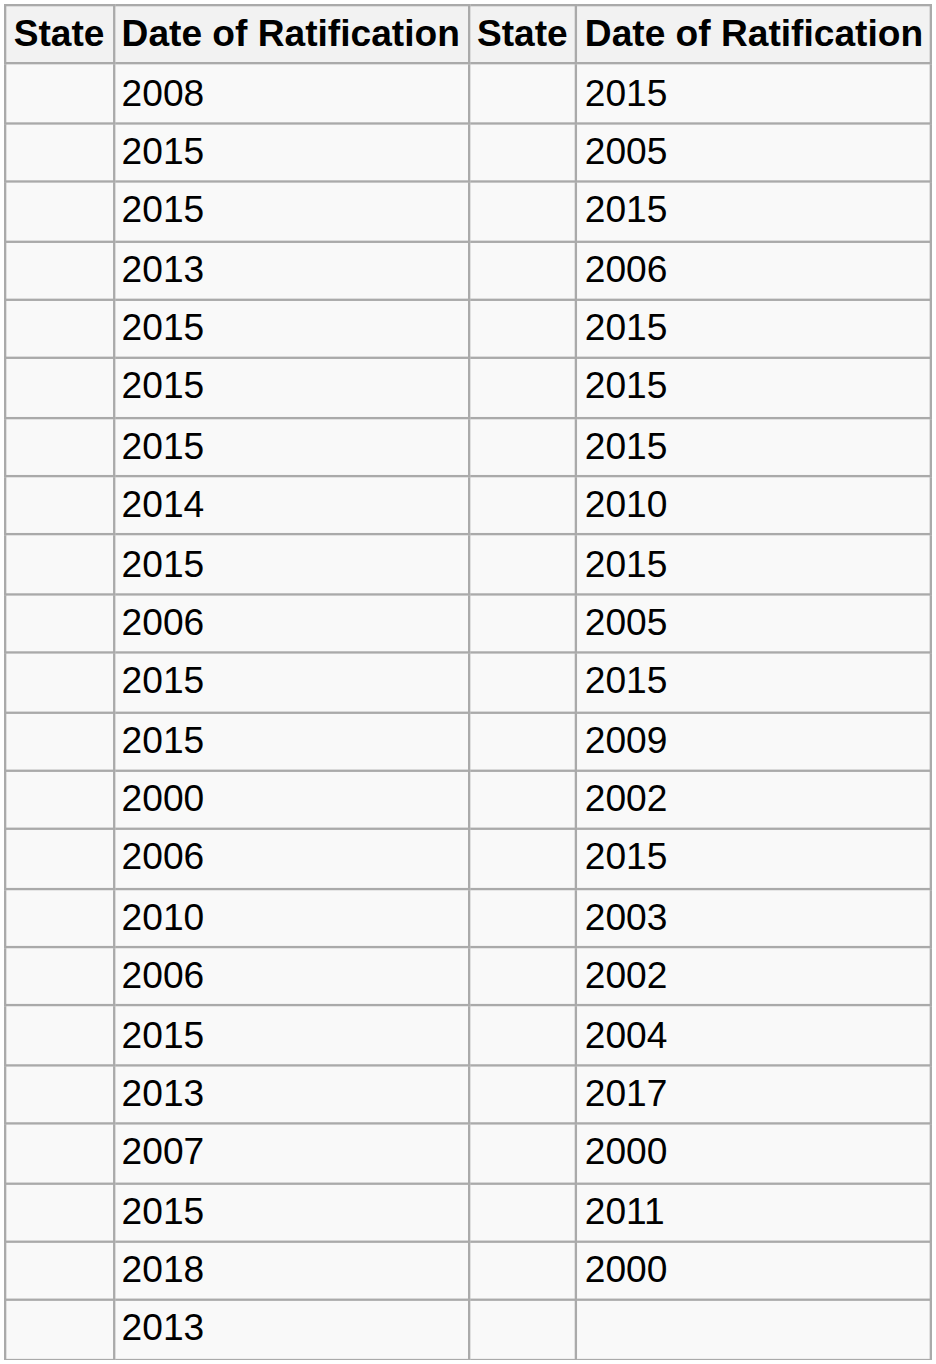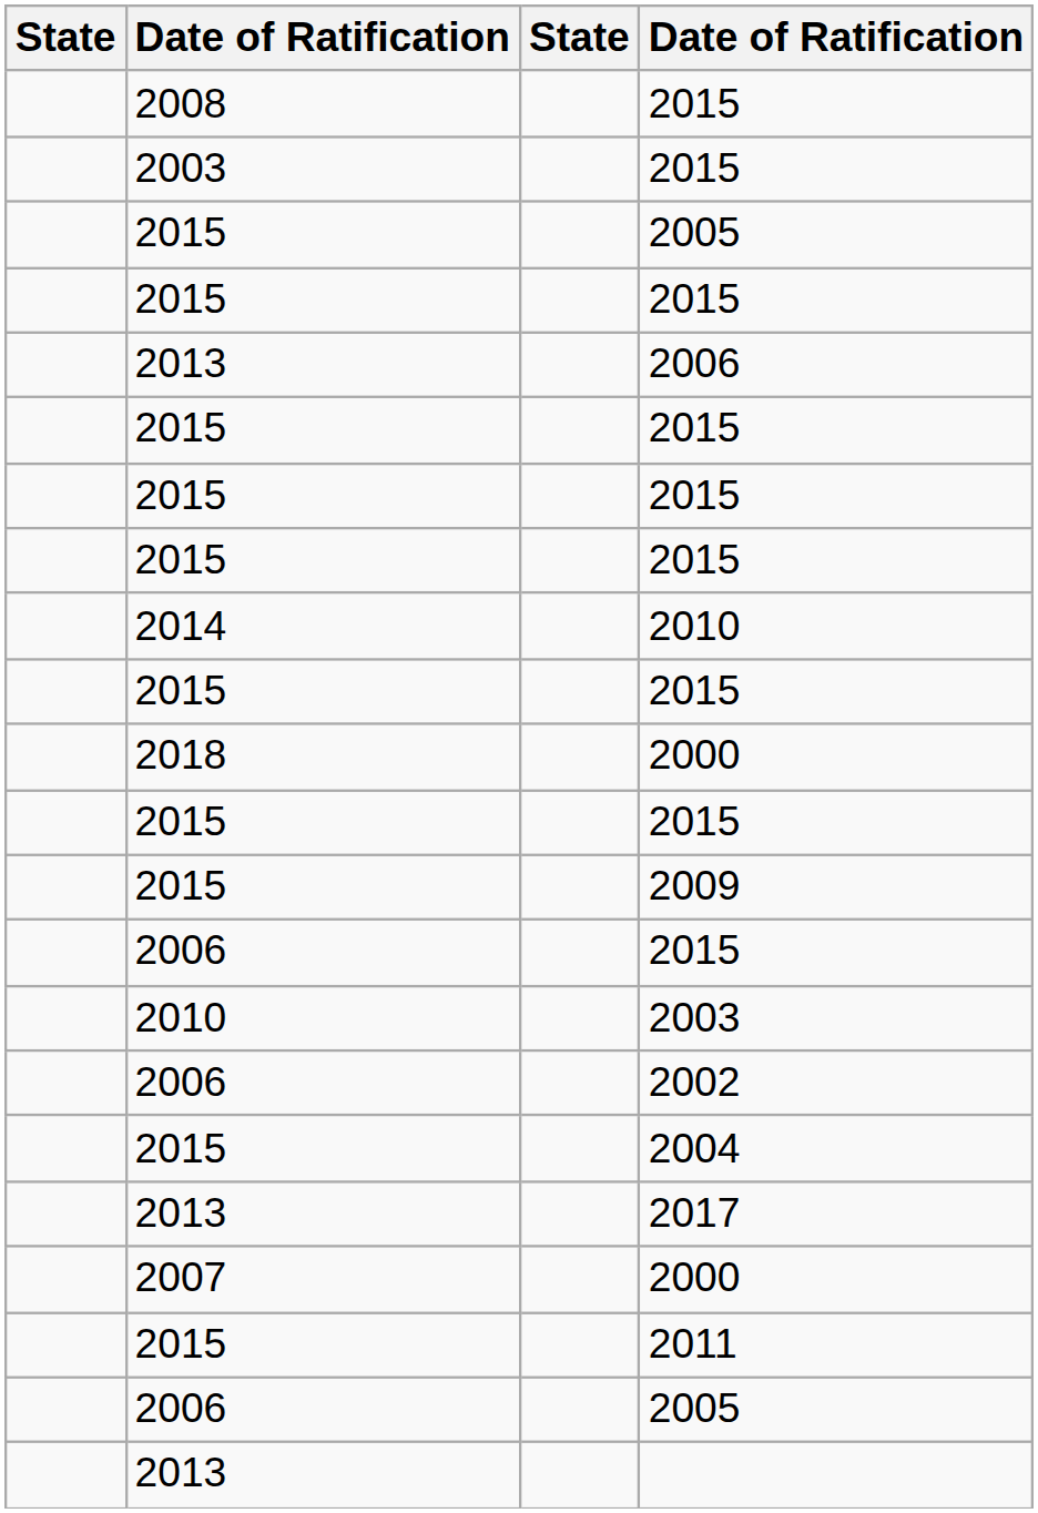 <table class="wikitable">
 <tr>
 <th>State</th>
 <th>Date of Ratification</th>
 <th>State</th>
 <th>Date of Ratification</th>
 </tr>
 <tr>
 <td></td>
 <td>2008</td>
+<td></td>
+<td>2015</td>
+</tr>
+<tr>
+<td></td>
+<td>2003</td>
 <td></td>
 <td>2015</td>
 </tr>
 <tr>
 <td></td>
 <td>2015</td>
 <td></td>
 <td>2005</td>
 </tr>
 <tr>
 <td></td>
 <td>2015</td>
 <td></td>
 <td>2015</td>
 </tr>
 <tr>
 <td></td>
 <td>2013</td>
 <td></td>
 <td>2006</td>
 </tr>
 <tr>
 <td></td>
 <td>2015</td>
 <td></td>
 <td>2015</td>
 </tr>
 <tr>
 <td></td>
 <td>2015</td>
 <td></td>
 <td>2015</td>
 </tr>
 <tr>
 <td></td>
 <td>2015</td>
 <td></td>
 <td>2015</td>
 </tr>
 <tr>
 <td></td>
 <td>2014</td>
 <td></td>
 <td>2010</td>
 </tr>
 <tr>
 <td></td>
 <td>2015</td>
 <td></td>
 <td>2015</td>
 </tr>
 <tr>
 <td></td>
-<td>2006</td>
+<td>2018</td>
 <td></td>
-<td>2005</td>
+<td>2000</td>
 </tr>
 <tr>
 <td></td>
 <td>2015</td>
 <td></td>
 <td>2015</td>
 </tr>
 <tr>
 <td></td>
 <td>2015</td>
 <td></td>
 <td>2009</td>
-</tr>
-<tr>
-<td></td>
-<td>2000</td>
-<td></td>
-<td>2002</td>
 </tr>
 <tr>
 <td></td>
 <td>2006</td>
 <td></td>
 <td>2015</td>
 </tr>
 <tr>
 <td></td>
 <td>2010</td>
 <td></td>
 <td>2003</td>
 </tr>
 <tr>
 <td></td>
 <td>2006</td>
 <td></td>
 <td>2002</td>
 </tr>
 <tr>
 <td></td>
 <td>2015</td>
 <td></td>
 <td>2004</td>
 </tr>
 <tr>
 <td></td>
 <td>2013</td>
 <td></td>
 <td>2017</td>
 </tr>
 <tr>
 <td></td>
 <td>2007</td>
 <td></td>
 <td>2000</td>
 </tr>
 <tr>
 <td></td>
 <td>2015</td>
 <td></td>
 <td>2011</td>
 </tr>
 <tr>
 <td></td>
-<td>2018</td>
+<td>2006</td>
 <td></td>
-<td>2000</td>
+<td>2005</td>
 </tr>
 <tr>
 <td></td>
 <td>2013</td>
 <td></td>
 <td></td>
 </tr>
 </table>
